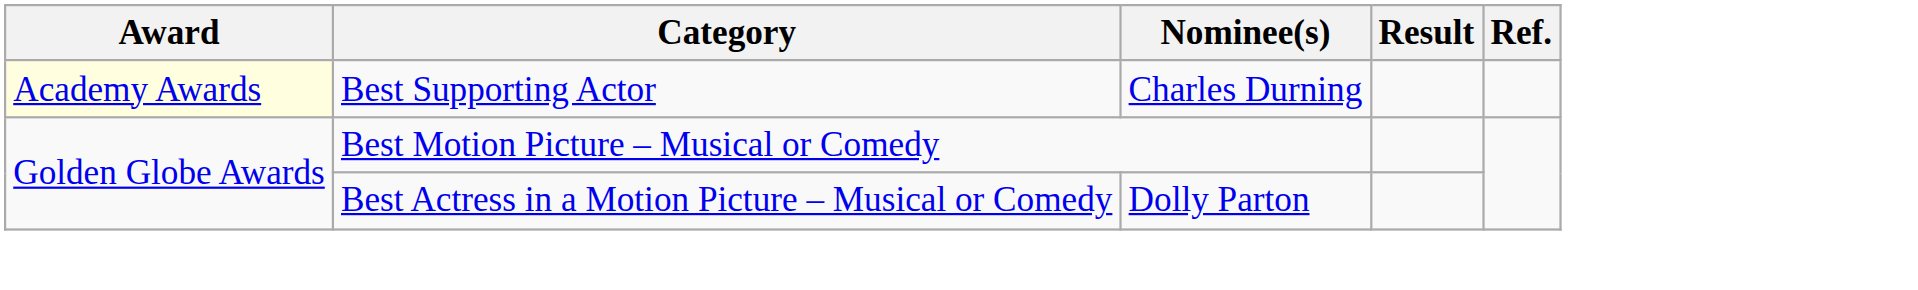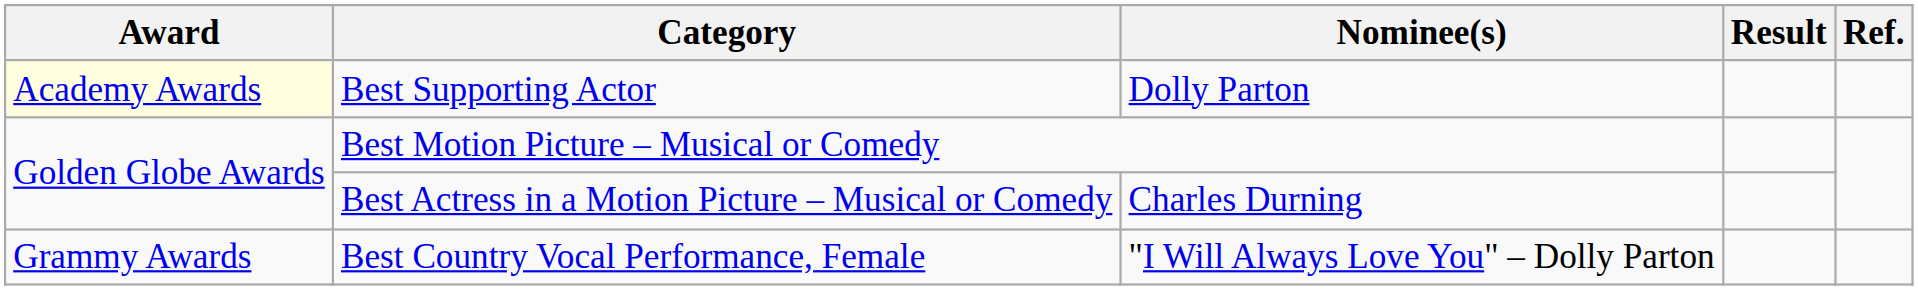 <table class="wikitable plainrowheaders">
 <tr>
 <th>Award</th>
 <th>Category</th>
 <th>Nominee(s)</th>
 <th>Result</th>
 <th>Ref.</th>
 </tr>
 <tr>
 <td style="background: lightyellow;"><a href='#'>Academy Awards</a></td>
 <td><a href='#'>Best Supporting Actor</a></td>
-<td><a href='#'>Charles Durning</a></td>
+<td><a href='#'>Dolly Parton</a></td>
 <td></td>
 <td align="center"></td>
 </tr>
 <tr>
 <td rowspan="2"><a href='#'>Golden Globe Awards</a></td>
 <td colspan="2"><a href='#'>Best Motion Picture – Musical or Comedy</a></td>
 <td></td>
 <td align="center" rowspan="2"></td>
 </tr>
 <tr>
 <td><a href='#'>Best Actress in a Motion Picture – Musical or Comedy</a></td>
-<td><a href='#'>Dolly Parton</a></td>
+<td><a href='#'>Charles Durning</a></td>
 <td></td>
 </tr>
+<tr>
+<td><a href='#'>Grammy Awards</a></td>
+<td><a href='#'>Best Country Vocal Performance, Female</a></td>
+<td>"<a href='#'>I Will Always Love You</a>" – Dolly Parton</td>
+<td></td>
+<td align="center"></td>
+</tr>
 </table>
